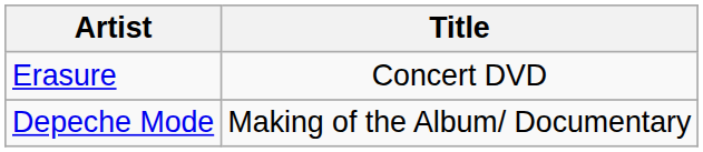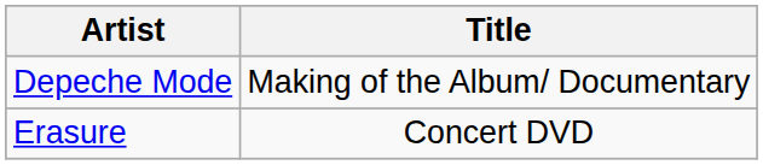 <table class="wikitable">
 <tr>
 <th align="left">Artist</th>
 <th align="left">Title</th>
 </tr>
 <tr>
+<td align="left"><a href='#'>Depeche Mode</a></td>
+<td align="center">Making of the Album/ Documentary</td>
+</tr>
+<tr>
 <td align="left"><a href='#'>Erasure</a></td>
 <td align="center">Concert DVD</td>
 </tr>
-<tr>
-<td align="left"><a href='#'>Depeche Mode</a></td>
-<td align="center">Making of the Album/ Documentary</td>
-</tr>
 </table>
